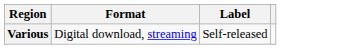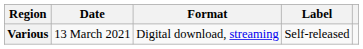 <table class="wikitable plainrowheaders" style="text-align:center">
 <tr>
 <th>Region</th>
+<th>Date</th>
 <th>Format</th>
 <th>Label</th>
 <th></th>
 </tr>
 <tr>
 <th scope="row">Various</th>
+<td>13 March 2021</td>
 <td>Digital download, <a href='#'>streaming</a></td>
 <td>Self-released</td>
 <td></td>
 </tr>
 </table>
